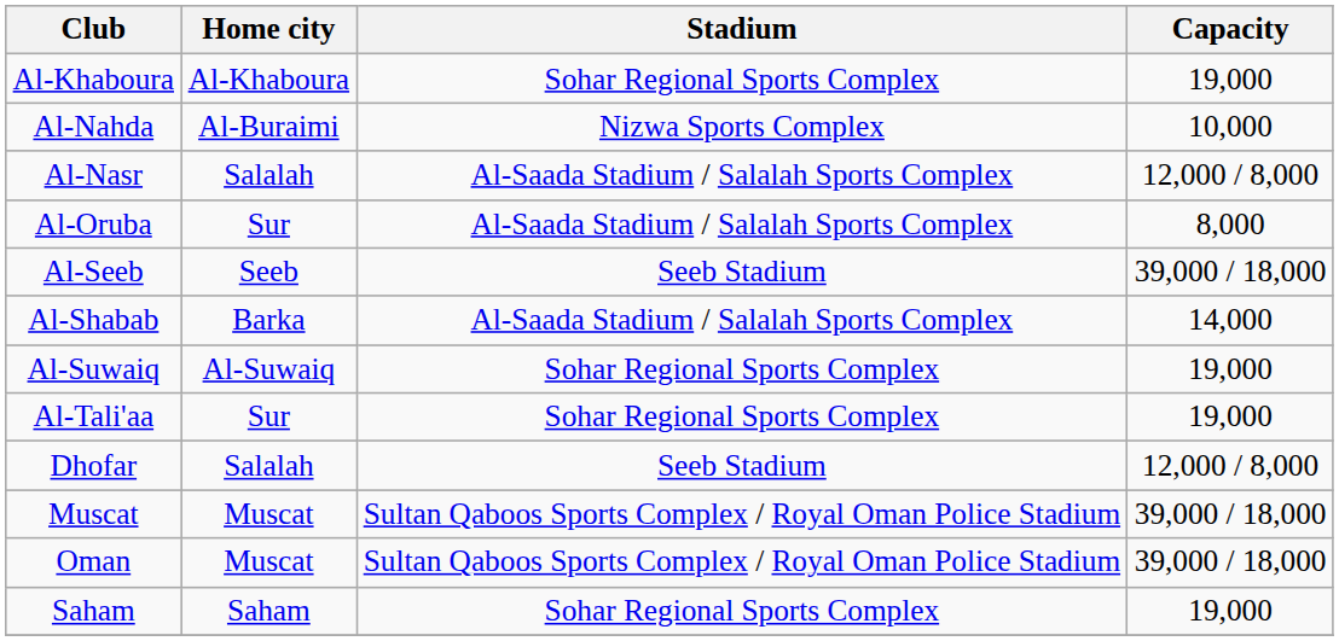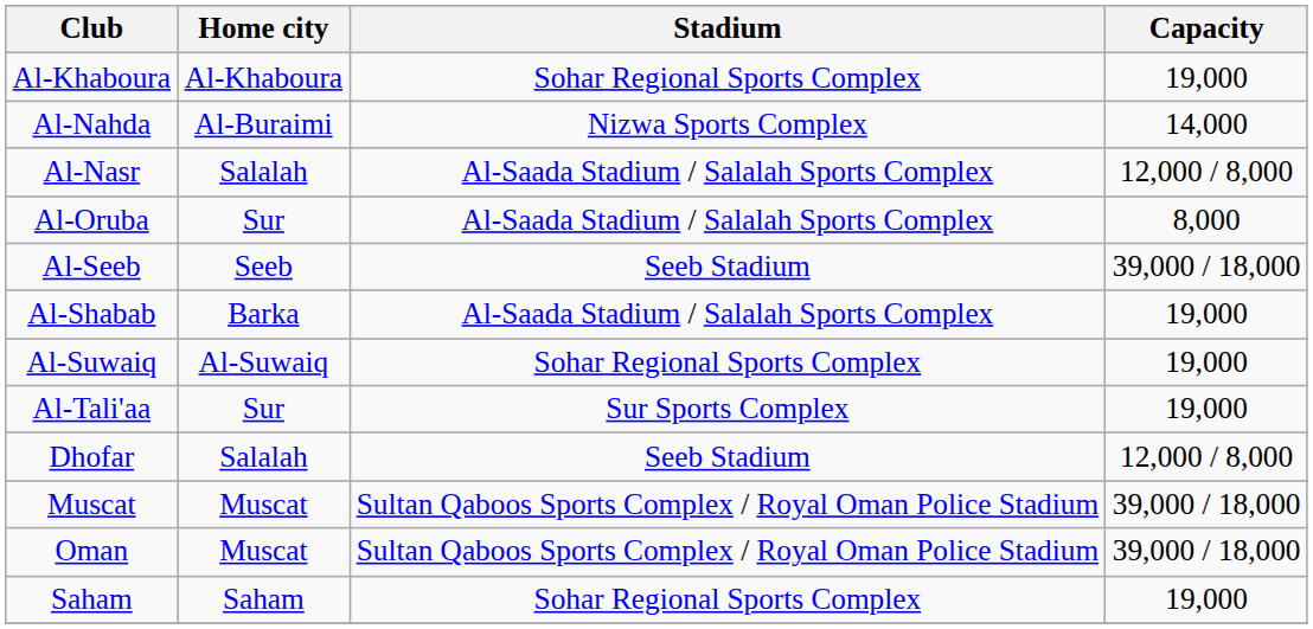 <table class="wikitable" style="text-align: center;">
 <tr>
 <th>Club</th>
 <th>Home city</th>
 <th>Stadium</th>
 <th>Capacity</th>
 </tr>
 <tr>
 <td><a href='#'>Al-Khaboura</a></td>
 <td><a href='#'>Al-Khaboura</a></td>
 <td><a href='#'>Sohar Regional Sports Complex</a></td>
 <td>19,000</td>
 </tr>
 <tr>
 <td><a href='#'>Al-Nahda</a></td>
 <td><a href='#'>Al-Buraimi</a></td>
 <td><a href='#'>Nizwa Sports Complex</a></td>
-<td>10,000</td>
+<td>14,000</td>
 </tr>
 <tr>
 <td><a href='#'>Al-Nasr</a></td>
 <td><a href='#'>Salalah</a></td>
 <td><a href='#'>Al-Saada Stadium</a> / <a href='#'>Salalah Sports Complex</a></td>
 <td>12,000 / 8,000</td>
 </tr>
 <tr>
 <td><a href='#'>Al-Oruba</a></td>
 <td><a href='#'>Sur</a></td>
 <td><a href='#'>Al-Saada Stadium</a> / <a href='#'>Salalah Sports Complex</a></td>
 <td>8,000</td>
 </tr>
 <tr>
 <td><a href='#'>Al-Seeb</a></td>
 <td><a href='#'>Seeb</a></td>
 <td><a href='#'>Seeb Stadium</a></td>
 <td>39,000 / 18,000</td>
 </tr>
 <tr>
 <td><a href='#'>Al-Shabab</a></td>
 <td><a href='#'>Barka</a></td>
 <td><a href='#'>Al-Saada Stadium</a> / <a href='#'>Salalah Sports Complex</a></td>
-<td>14,000</td>
+<td>19,000</td>
 </tr>
 <tr>
 <td><a href='#'>Al-Suwaiq</a></td>
 <td><a href='#'>Al-Suwaiq</a></td>
 <td><a href='#'>Sohar Regional Sports Complex</a></td>
 <td>19,000</td>
 </tr>
 <tr>
 <td><a href='#'>Al-Tali'aa</a></td>
 <td><a href='#'>Sur</a></td>
-<td><a href='#'>Sohar Regional Sports Complex</a></td>
+<td><a href='#'>Sur Sports Complex</a></td>
 <td>19,000</td>
 </tr>
 <tr>
 <td><a href='#'>Dhofar</a></td>
 <td><a href='#'>Salalah</a></td>
 <td><a href='#'>Seeb Stadium</a></td>
 <td>12,000 / 8,000</td>
 </tr>
 <tr>
 <td><a href='#'>Muscat</a></td>
 <td><a href='#'>Muscat</a></td>
 <td><a href='#'>Sultan Qaboos Sports Complex</a> / <a href='#'>Royal Oman Police Stadium</a></td>
 <td>39,000 / 18,000</td>
 </tr>
 <tr>
 <td><a href='#'>Oman</a></td>
 <td><a href='#'>Muscat</a></td>
 <td><a href='#'>Sultan Qaboos Sports Complex</a> / <a href='#'>Royal Oman Police Stadium</a></td>
 <td>39,000 / 18,000</td>
 </tr>
 <tr>
 <td><a href='#'>Saham</a></td>
 <td><a href='#'>Saham</a></td>
 <td><a href='#'>Sohar Regional Sports Complex</a></td>
 <td>19,000</td>
 </tr>
 <tr>
 </tr>
 </table>
